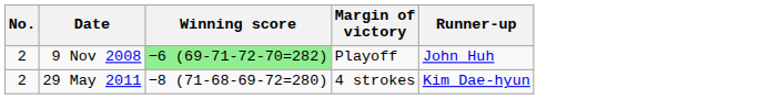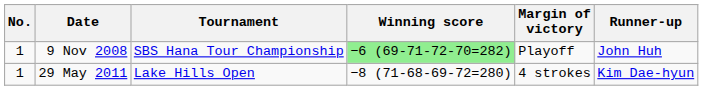 <table class="wikitable" style="font-size:95%;">
 <tr>
 <th>No.</th>
 <th>Date</th>
+<th>Tournament</th>
 <th>Winning score</th>
 <th>Margin of<br>victory</th>
 <th>Runner-up</th>
 </tr>
 <tr>
-<td align=center>2</td>
+<td align=center>1</td>
 <td align=right>9 Nov <a href='#'>2008</a></td>
+<td><a href='#'>SBS Hana Tour Championship</a></td>
 <td style="background: lightgreen;">−6 (69-71-72-70=282)</td>
 <td>Playoff</td>
 <td> <a href='#'>John Huh</a></td>
 </tr>
 <tr>
-<td align=center>2</td>
+<td align=center>1</td>
 <td align=right>29 May <a href='#'>2011</a></td>
+<td><a href='#'>Lake Hills Open</a></td>
 <td>−8 (71-68-69-72=280)</td>
 <td>4 strokes</td>
 <td> <a href='#'>Kim Dae-hyun</a></td>
 </tr>
 </table>
